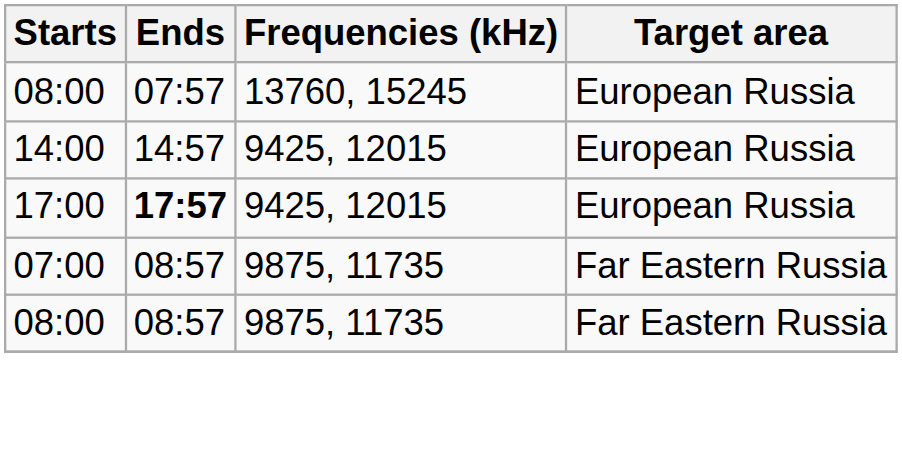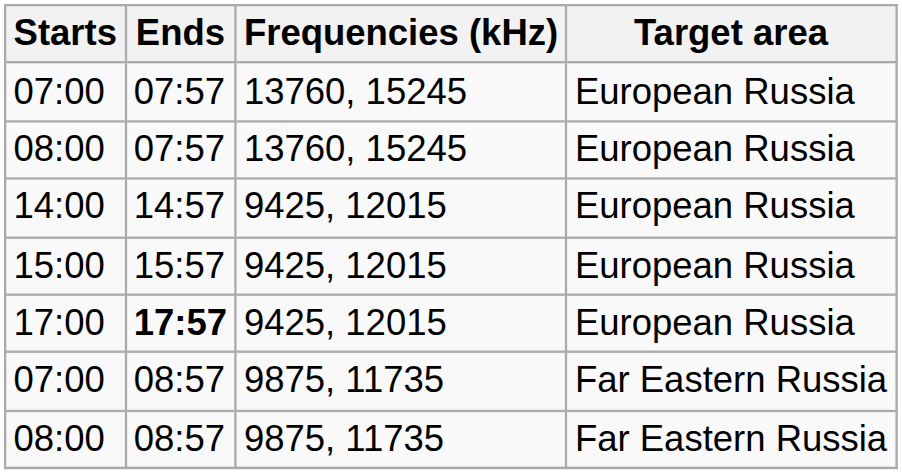 <table class="wikitable sortable">
 <tr>
 <th>Starts</th>
 <th>Ends</th>
 <th>Frequencies (kHz)</th>
 <th>Target area</th>
+</tr>
+<tr>
+<td>07:00</td>
+<td>07:57</td>
+<td>13760, 15245</td>
+<td>European Russia</td>
 </tr>
 <tr>
 <td>08:00</td>
 <td>07:57</td>
 <td>13760, 15245</td>
 <td>European Russia</td>
 </tr>
 <tr>
 <td>14:00</td>
 <td>14:57</td>
+<td>9425, 12015</td>
+<td>European Russia</td>
+</tr>
+<tr>
+<td>15:00</td>
+<td>15:57</td>
 <td>9425, 12015</td>
 <td>European Russia</td>
 </tr>
 <tr>
 <td>17:00</td>
 <td><strong>17:57</strong></td>
 <td>9425, 12015</td>
 <td>European Russia</td>
 </tr>
 <tr>
 <td>07:00</td>
 <td>08:57</td>
 <td>9875, 11735</td>
 <td>Far Eastern Russia</td>
 </tr>
 <tr>
 <td>08:00</td>
 <td>08:57</td>
 <td>9875, 11735</td>
 <td>Far Eastern Russia</td>
 </tr>
 <tr>
 </tr>
 </table>
